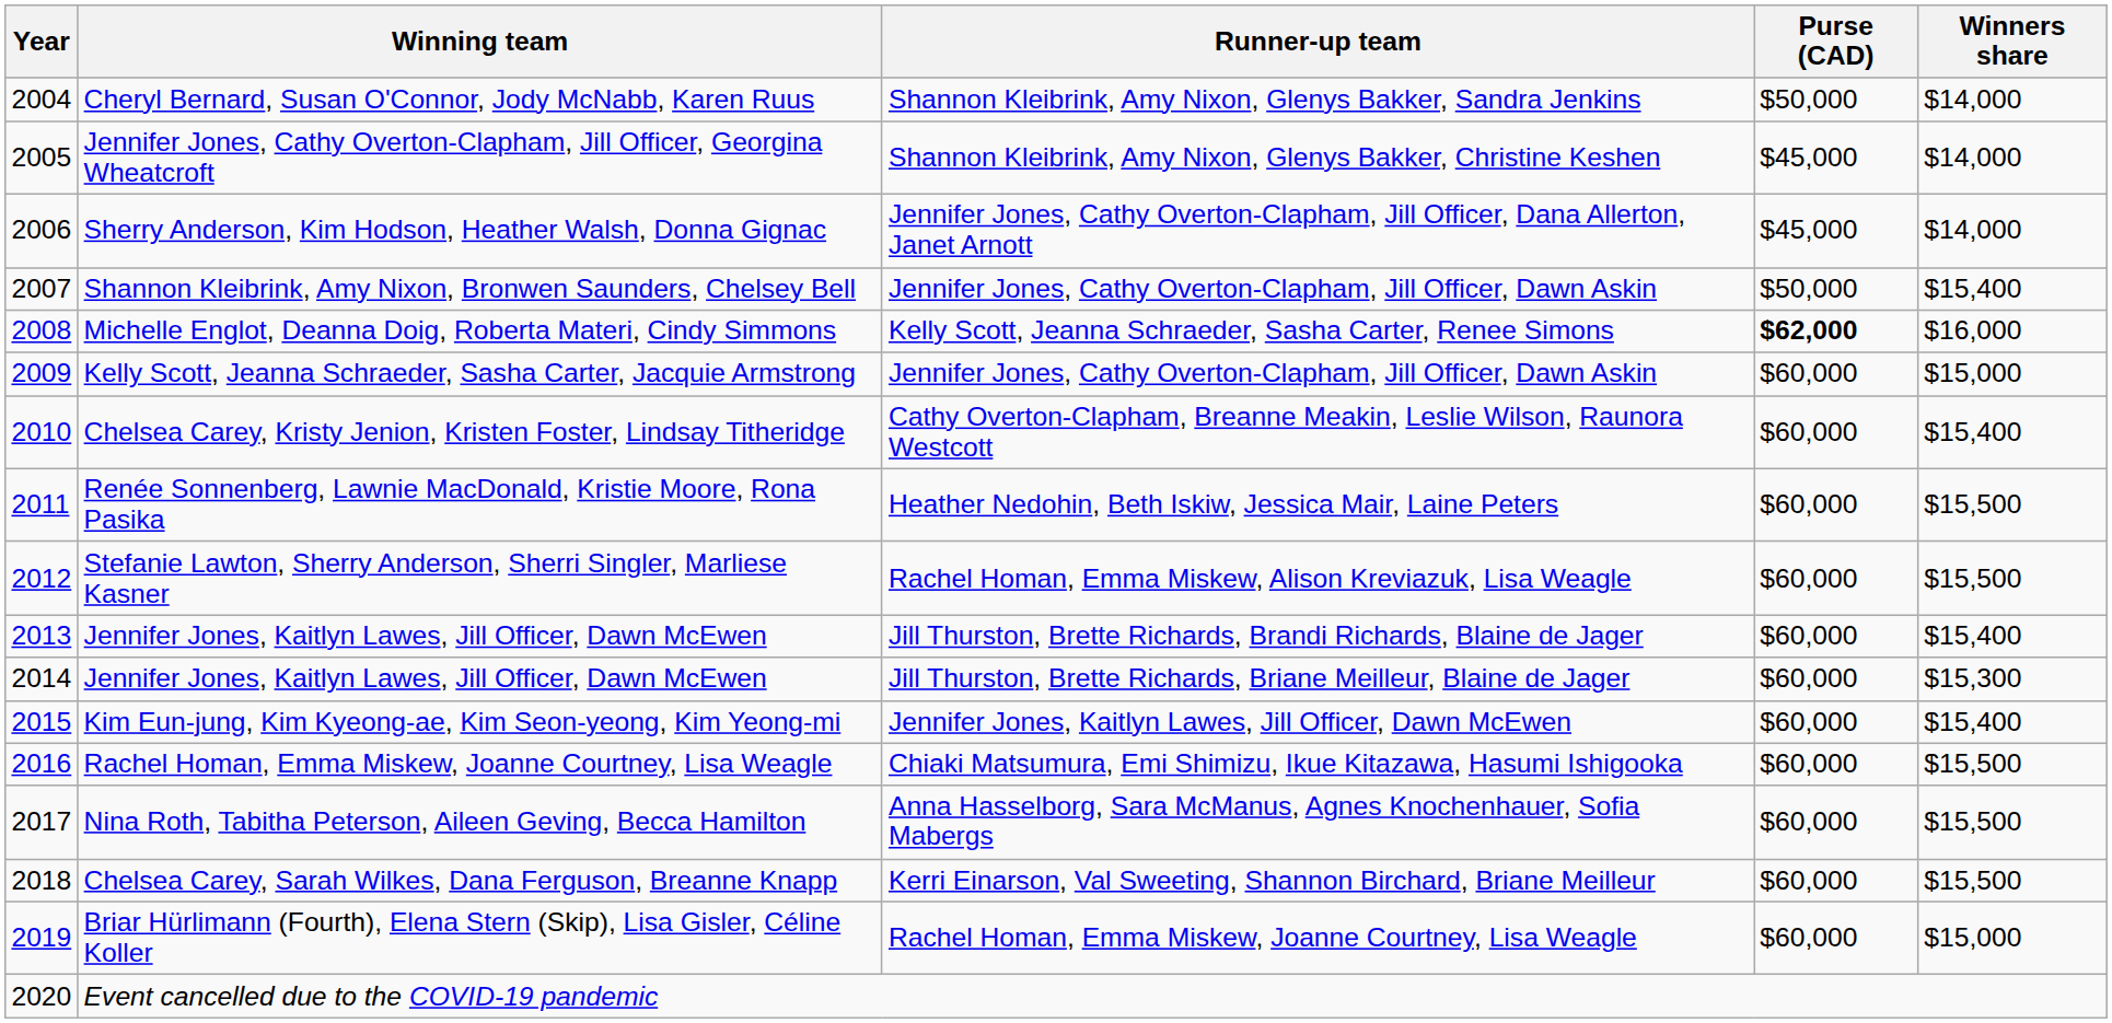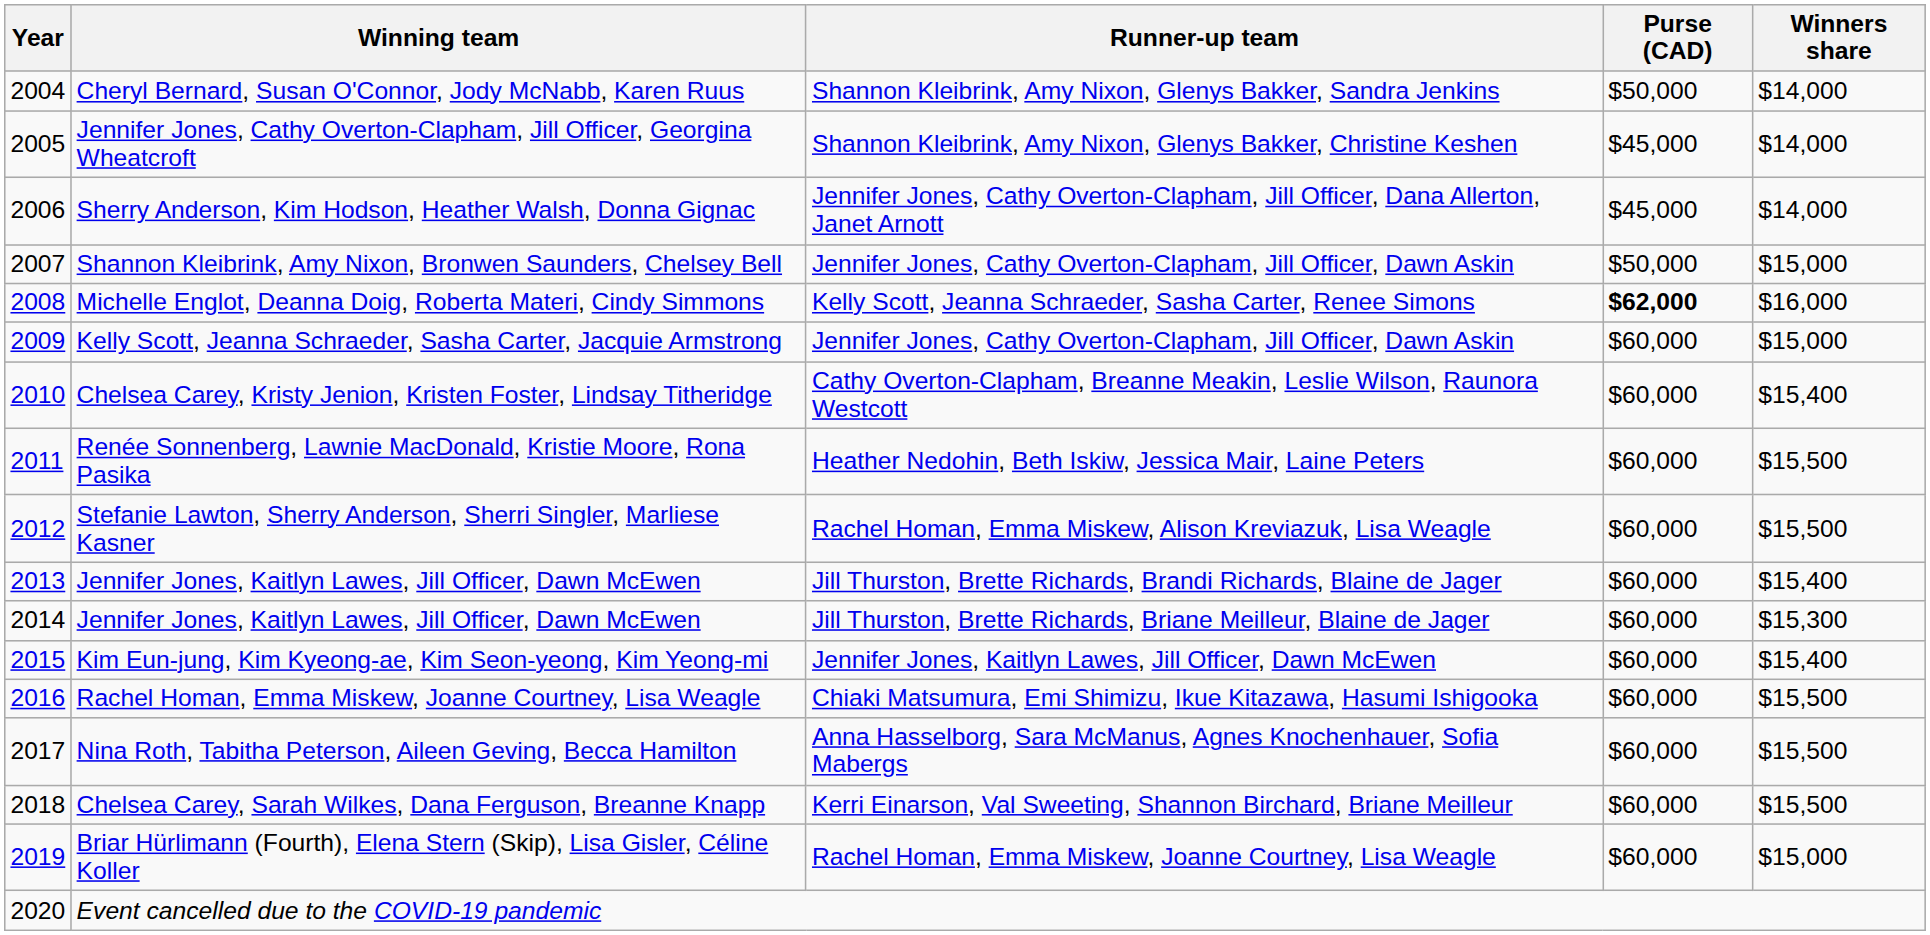 <table class="wikitable">
 <tr>
 <th>Year</th>
 <th>Winning team</th>
 <th>Runner-up team</th>
 <th>Purse (CAD)</th>
 <th>Winners share</th>
 </tr>
 <tr>
 <td>2004</td>
 <td> <a href='#'>Cheryl Bernard</a>, <a href='#'>Susan O'Connor</a>, <a href='#'>Jody McNabb</a>, <a href='#'>Karen Ruus</a></td>
 <td> <a href='#'>Shannon Kleibrink</a>, <a href='#'>Amy Nixon</a>, <a href='#'>Glenys Bakker</a>, <a href='#'>Sandra Jenkins</a></td>
 <td>$50,000</td>
 <td>$14,000</td>
 </tr>
 <tr>
 <td>2005</td>
 <td> <a href='#'>Jennifer Jones</a>, <a href='#'>Cathy Overton-Clapham</a>, <a href='#'>Jill Officer</a>, <a href='#'>Georgina Wheatcroft</a></td>
 <td> <a href='#'>Shannon Kleibrink</a>, <a href='#'>Amy Nixon</a>, <a href='#'>Glenys Bakker</a>, <a href='#'>Christine Keshen</a></td>
 <td>$45,000</td>
 <td>$14,000</td>
 </tr>
 <tr>
 <td>2006</td>
 <td> <a href='#'>Sherry Anderson</a>, <a href='#'>Kim Hodson</a>, <a href='#'>Heather Walsh</a>, <a href='#'>Donna Gignac</a></td>
 <td> <a href='#'>Jennifer Jones</a>, <a href='#'>Cathy Overton-Clapham</a>, <a href='#'>Jill Officer</a>, <a href='#'>Dana Allerton</a>, <a href='#'>Janet Arnott</a></td>
 <td>$45,000</td>
 <td>$14,000</td>
 </tr>
 <tr>
 <td>2007</td>
 <td> <a href='#'>Shannon Kleibrink</a>, <a href='#'>Amy Nixon</a>, <a href='#'>Bronwen Saunders</a>, <a href='#'>Chelsey Bell</a></td>
 <td> <a href='#'>Jennifer Jones</a>, <a href='#'>Cathy Overton-Clapham</a>, <a href='#'>Jill Officer</a>, <a href='#'>Dawn Askin</a></td>
 <td>$50,000</td>
-<td>$15,400</td>
+<td>$15,000</td>
 </tr>
 <tr>
 <td><a href='#'>2008</a></td>
 <td> <a href='#'>Michelle Englot</a>, <a href='#'>Deanna Doig</a>, <a href='#'>Roberta Materi</a>, <a href='#'>Cindy Simmons</a></td>
 <td> <a href='#'>Kelly Scott</a>, <a href='#'>Jeanna Schraeder</a>, <a href='#'>Sasha Carter</a>, <a href='#'>Renee Simons</a></td>
 <td><strong>$62,000</strong></td>
 <td>$16,000</td>
 </tr>
 <tr>
 <td><a href='#'>2009</a></td>
 <td> <a href='#'>Kelly Scott</a>, <a href='#'>Jeanna Schraeder</a>, <a href='#'>Sasha Carter</a>, <a href='#'>Jacquie Armstrong</a></td>
 <td> <a href='#'>Jennifer Jones</a>, <a href='#'>Cathy Overton-Clapham</a>, <a href='#'>Jill Officer</a>, <a href='#'>Dawn Askin</a></td>
 <td>$60,000</td>
 <td>$15,000</td>
 </tr>
 <tr>
 <td><a href='#'>2010</a></td>
 <td> <a href='#'>Chelsea Carey</a>, <a href='#'>Kristy Jenion</a>, <a href='#'>Kristen Foster</a>, <a href='#'>Lindsay Titheridge</a></td>
 <td> <a href='#'>Cathy Overton-Clapham</a>, <a href='#'>Breanne Meakin</a>, <a href='#'>Leslie Wilson</a>, <a href='#'>Raunora Westcott</a></td>
 <td>$60,000</td>
 <td>$15,400</td>
 </tr>
 <tr>
 <td><a href='#'>2011</a></td>
 <td> <a href='#'>Renée Sonnenberg</a>, <a href='#'>Lawnie MacDonald</a>, <a href='#'>Kristie Moore</a>, <a href='#'>Rona Pasika</a></td>
 <td> <a href='#'>Heather Nedohin</a>, <a href='#'>Beth Iskiw</a>, <a href='#'>Jessica Mair</a>, <a href='#'>Laine Peters</a></td>
 <td>$60,000</td>
 <td>$15,500</td>
 </tr>
 <tr>
 <td><a href='#'>2012</a></td>
 <td> <a href='#'>Stefanie Lawton</a>, <a href='#'>Sherry Anderson</a>, <a href='#'>Sherri Singler</a>, <a href='#'>Marliese Kasner</a></td>
 <td> <a href='#'>Rachel Homan</a>, <a href='#'>Emma Miskew</a>, <a href='#'>Alison Kreviazuk</a>, <a href='#'>Lisa Weagle</a></td>
 <td>$60,000</td>
 <td>$15,500</td>
 </tr>
 <tr>
 <td><a href='#'>2013</a></td>
 <td> <a href='#'>Jennifer Jones</a>, <a href='#'>Kaitlyn Lawes</a>, <a href='#'>Jill Officer</a>, <a href='#'>Dawn McEwen</a></td>
 <td> <a href='#'>Jill Thurston</a>, <a href='#'>Brette Richards</a>, <a href='#'>Brandi Richards</a>, <a href='#'>Blaine de Jager</a></td>
 <td>$60,000</td>
 <td>$15,400</td>
 </tr>
 <tr>
 <td>2014</td>
 <td> <a href='#'>Jennifer Jones</a>, <a href='#'>Kaitlyn Lawes</a>, <a href='#'>Jill Officer</a>, <a href='#'>Dawn McEwen</a></td>
 <td> <a href='#'>Jill Thurston</a>, <a href='#'>Brette Richards</a>, <a href='#'>Briane Meilleur</a>, <a href='#'>Blaine de Jager</a></td>
 <td>$60,000</td>
 <td>$15,300</td>
 </tr>
 <tr>
 <td><a href='#'>2015</a></td>
 <td> <a href='#'>Kim Eun-jung</a>, <a href='#'>Kim Kyeong-ae</a>, <a href='#'>Kim Seon-yeong</a>, <a href='#'>Kim Yeong-mi</a></td>
 <td> <a href='#'>Jennifer Jones</a>, <a href='#'>Kaitlyn Lawes</a>, <a href='#'>Jill Officer</a>, <a href='#'>Dawn McEwen</a></td>
 <td>$60,000</td>
 <td>$15,400</td>
 </tr>
 <tr>
 <td><a href='#'>2016</a></td>
 <td> <a href='#'>Rachel Homan</a>, <a href='#'>Emma Miskew</a>, <a href='#'>Joanne Courtney</a>, <a href='#'>Lisa Weagle</a></td>
 <td> <a href='#'>Chiaki Matsumura</a>, <a href='#'>Emi Shimizu</a>, <a href='#'>Ikue Kitazawa</a>, <a href='#'>Hasumi Ishigooka</a></td>
 <td>$60,000</td>
 <td>$15,500</td>
 </tr>
 <tr>
 <td>2017</td>
 <td> <a href='#'>Nina Roth</a>, <a href='#'>Tabitha Peterson</a>, <a href='#'>Aileen Geving</a>, <a href='#'>Becca Hamilton</a></td>
 <td> <a href='#'>Anna Hasselborg</a>, <a href='#'>Sara McManus</a>, <a href='#'>Agnes Knochenhauer</a>, <a href='#'>Sofia Mabergs</a></td>
 <td>$60,000</td>
 <td>$15,500</td>
 </tr>
 <tr>
 <td>2018</td>
 <td> <a href='#'>Chelsea Carey</a>, <a href='#'>Sarah Wilkes</a>, <a href='#'>Dana Ferguson</a>, <a href='#'>Breanne Knapp</a></td>
 <td> <a href='#'>Kerri Einarson</a>, <a href='#'>Val Sweeting</a>, <a href='#'>Shannon Birchard</a>, <a href='#'>Briane Meilleur</a></td>
 <td>$60,000</td>
 <td>$15,500</td>
 </tr>
 <tr>
 <td><a href='#'>2019</a></td>
 <td> <a href='#'>Briar Hürlimann</a> (Fourth), <a href='#'>Elena Stern</a> (Skip), <a href='#'>Lisa Gisler</a>, <a href='#'>Céline Koller</a></td>
 <td> <a href='#'>Rachel Homan</a>, <a href='#'>Emma Miskew</a>, <a href='#'>Joanne Courtney</a>, <a href='#'>Lisa Weagle</a></td>
 <td>$60,000</td>
 <td>$15,000</td>
 </tr>
 <tr>
 <td>2020</td>
 <td colspan="4"><em>Event cancelled due to the <a href='#'>COVID-19 pandemic</a></em></td>
 </tr>
 </table>
